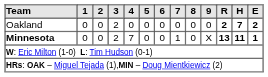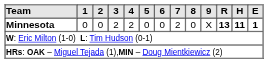 <table border=1 cellspacing=0 width=425 style="margin-left:3em;">
 <tr style="text-align:center; background-color:#e6e6e6;">
 <th align=left width=28%>Team</th>
 <th width=6%>1</th>
 <th width=6%>2</th>
 <th width=6%>3</th>
 <th width=6%>4</th>
 <th width=6%>5</th>
 <th width=6%>6</th>
 <th width=6%>7</th>
 <th width=6%>8</th>
 <th width=6%>9</th>
 <th width=6%>R</th>
 <th width=6%>H</th>
 <th width=6%>E</th>
 </tr>
 <tr style="text-align:center;">
-<td align=left>Oakland</td>
-<td>0</td>
-<td>0</td>
-<td>2</td>
-<td>0</td>
-<td>0</td>
-<td>0</td>
-<td>0</td>
-<td>0</td>
-<td>0</td>
-<td><strong>2</strong></td>
-<td><strong>7</strong></td>
-<td><strong>2</strong></td>
-</tr>
-<tr style="text-align:center;">
 <td align=left><strong>Minnesota</strong></td>
 <td>0</td>
 <td>0</td>
 <td>2</td>
-<td>7</td>
+<td>2</td>
 <td>0</td>
 <td>0</td>
-<td>1</td>
+<td>2</td>
 <td>0</td>
 <td>X</td>
 <td><strong>13</strong></td>
 <td><strong>11</strong></td>
 <td><strong>1</strong></td>
 </tr>
 <tr style="text-align:left;">
 <td colspan=13><small><strong>W</strong>: <a href='#'>Eric Milton</a> (1-0)  <strong>L</strong>: <a href='#'>Tim Hudson</a> (0-1)  </small></td>
 </tr>
 <tr style="text-align:left;">
 <td colspan=13><small><strong>HRs</strong>: <strong>OAK</strong> – <a href='#'>Miguel Tejada</a> (1),<strong>MIN</strong> – <a href='#'>Doug Mientkiewicz</a> (2) </small></td>
 </tr>
 </table>
